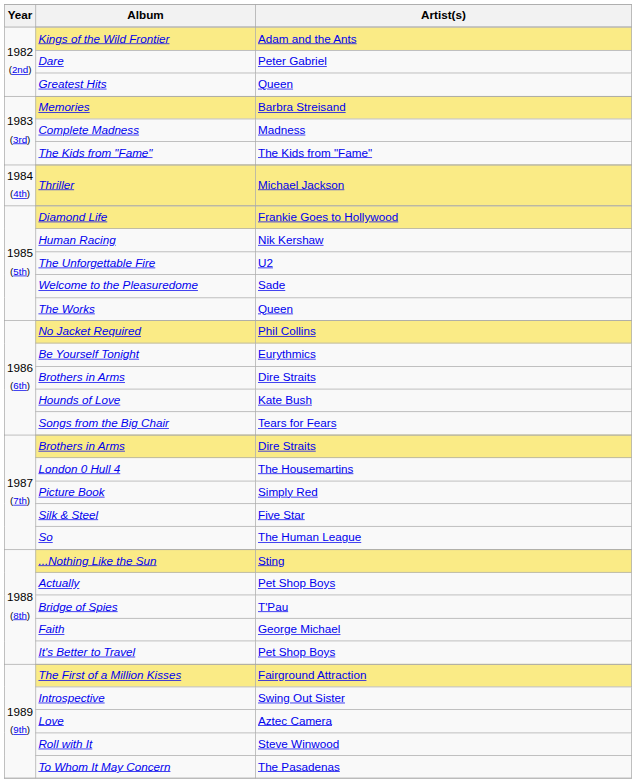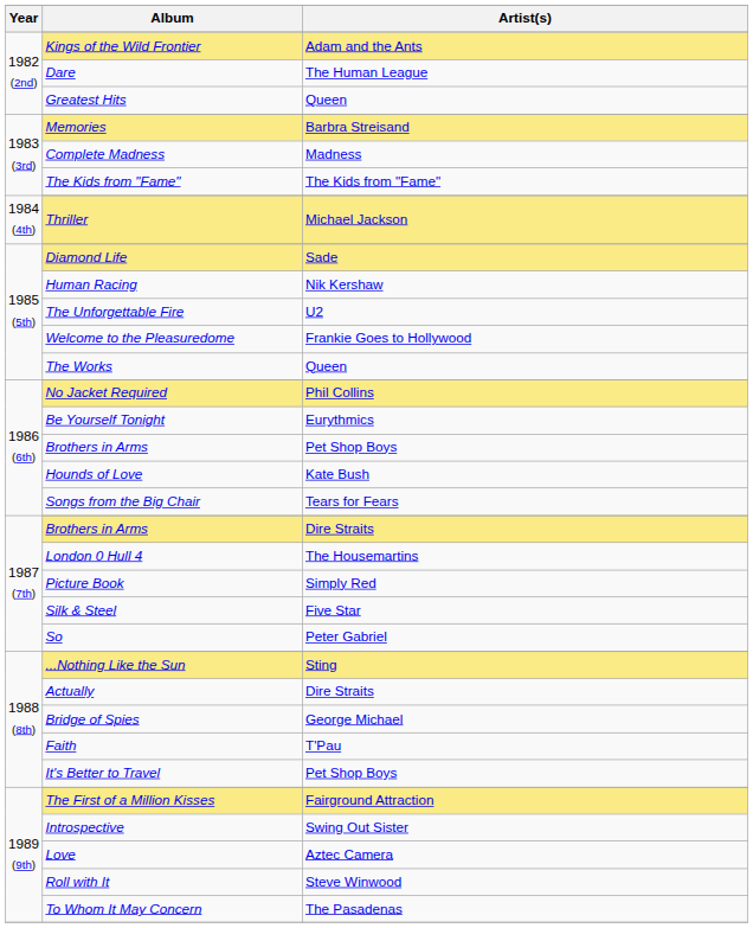 <table class="wikitable" style="font-size:1.00em; line-height:1.5em;">
 <tr bgcolor="#bebebe">
 </tr>
 <tr bgcolor="#bebebe">
 <th width="5%">Year</th>
 <th width="35%">Album</th>
 <th width="60%">Artist(s)</th>
 </tr>
 <tr>
 <td rowspan="4" style="text-align:center;">1982 <br><small>(<a href='#'>2nd</a>)</small></td>
 </tr>
 <tr style="background:#FAEB86;">
 <td><em><a href='#'>Kings of the Wild Frontier</a></em></td>
 <td><a href='#'>Adam and the Ants</a></td>
 </tr>
 <tr>
 <td><em><a href='#'>Dare</a></em></td>
-<td><a href='#'>Peter Gabriel</a></td>
+<td><a href='#'>The Human League</a></td>
 </tr>
 <tr>
 <td><em><a href='#'>Greatest Hits</a></em></td>
 <td><a href='#'>Queen</a></td>
 </tr>
 <tr>
 <td rowspan="4" style="text-align:center;">1983 <br><small>(<a href='#'>3rd</a>)</small></td>
 </tr>
 <tr style="background:#FAEB86;">
 <td><em><a href='#'>Memories</a></em></td>
 <td><a href='#'>Barbra Streisand</a></td>
 </tr>
 <tr>
 <td><em><a href='#'>Complete Madness</a></em></td>
 <td><a href='#'>Madness</a></td>
 </tr>
 <tr>
 <td><em><a href='#'>The Kids from "Fame"</a></em></td>
 <td><a href='#'>The Kids from "Fame"</a></td>
 </tr>
 <tr>
 <td rowspan="2" style="text-align:center;">1984 <br><small>(<a href='#'>4th</a>)</small></td>
 </tr>
 <tr style="background:#FAEB86;">
 <td><em><a href='#'>Thriller</a></em></td>
 <td><a href='#'>Michael Jackson</a></td>
 </tr>
 <tr>
 <td rowspan="6" style="text-align:center;">1985 <br><small>(<a href='#'>5th</a>)</small></td>
 </tr>
 <tr style="background:#FAEB86;">
 <td><em><a href='#'>Diamond Life</a></em></td>
-<td><a href='#'>Frankie Goes to Hollywood</a></td>
+<td><a href='#'>Sade</a></td>
 </tr>
 <tr>
 <td><em><a href='#'>Human Racing</a></em></td>
 <td><a href='#'>Nik Kershaw</a></td>
 </tr>
 <tr>
 <td><em><a href='#'>The Unforgettable Fire</a></em></td>
 <td><a href='#'>U2</a></td>
 </tr>
 <tr>
 <td><em><a href='#'>Welcome to the Pleasuredome</a></em></td>
-<td><a href='#'>Sade</a></td>
+<td><a href='#'>Frankie Goes to Hollywood</a></td>
 </tr>
 <tr>
 <td><em><a href='#'>The Works</a></em></td>
 <td><a href='#'>Queen</a></td>
 </tr>
 <tr>
 <td rowspan="6" style="text-align:center;">1986 <br><small>(<a href='#'>6th</a>)</small></td>
 </tr>
 <tr style="background:#FAEB86;">
 <td><em><a href='#'>No Jacket Required</a></em></td>
 <td><a href='#'>Phil Collins</a></td>
 </tr>
 <tr>
 <td><em><a href='#'>Be Yourself Tonight</a></em></td>
 <td><a href='#'>Eurythmics</a></td>
 </tr>
 <tr>
 <td><em><a href='#'>Brothers in Arms</a></em></td>
-<td><a href='#'>Dire Straits</a></td>
+<td><a href='#'>Pet Shop Boys</a></td>
 </tr>
 <tr>
 <td><em><a href='#'>Hounds of Love</a></em></td>
 <td><a href='#'>Kate Bush</a></td>
 </tr>
 <tr>
 <td><em><a href='#'>Songs from the Big Chair</a></em></td>
 <td><a href='#'>Tears for Fears</a></td>
 </tr>
 <tr>
 <td rowspan="6" style="text-align:center;">1987 <br><small>(<a href='#'>7th</a>)</small></td>
 </tr>
 <tr style="background:#FAEB86;">
 <td><em><a href='#'>Brothers in Arms</a></em></td>
 <td><a href='#'>Dire Straits</a></td>
 </tr>
 <tr>
 <td><em><a href='#'>London 0 Hull 4</a></em></td>
 <td><a href='#'>The Housemartins</a></td>
 </tr>
 <tr>
 <td><em><a href='#'>Picture Book</a></em></td>
 <td><a href='#'>Simply Red</a></td>
 </tr>
 <tr>
 <td><em><a href='#'>Silk & Steel</a></em></td>
 <td><a href='#'>Five Star</a></td>
 </tr>
 <tr>
 <td><em><a href='#'>So</a></em></td>
-<td><a href='#'>The Human League</a></td>
+<td><a href='#'>Peter Gabriel</a></td>
 </tr>
 <tr>
 <td rowspan="6" style="text-align:center;">1988 <br><small>(<a href='#'>8th</a>)</small></td>
 </tr>
 <tr style="background:#FAEB86;">
 <td><em><a href='#'>...Nothing Like the Sun</a></em></td>
 <td><a href='#'>Sting</a></td>
 </tr>
 <tr>
 <td><em><a href='#'>Actually</a></em></td>
-<td><a href='#'>Pet Shop Boys</a></td>
+<td><a href='#'>Dire Straits</a></td>
 </tr>
 <tr>
 <td><em><a href='#'>Bridge of Spies</a></em></td>
-<td><a href='#'>T'Pau</a></td>
+<td><a href='#'>George Michael</a></td>
 </tr>
 <tr>
 <td><em><a href='#'>Faith</a></em></td>
-<td><a href='#'>George Michael</a></td>
+<td><a href='#'>T'Pau</a></td>
 </tr>
 <tr>
 <td><em><a href='#'>It's Better to Travel</a></em></td>
 <td><a href='#'>Pet Shop Boys</a></td>
 </tr>
 <tr>
 <td rowspan="6" style="text-align:center;">1989 <br><small>(<a href='#'>9th</a>)</small></td>
 </tr>
 <tr style="background:#FAEB86;">
 <td><em><a href='#'>The First of a Million Kisses</a></em></td>
 <td><a href='#'>Fairground Attraction</a></td>
 </tr>
 <tr>
 <td><em><a href='#'>Introspective</a></em></td>
 <td><a href='#'>Swing Out Sister</a></td>
 </tr>
 <tr>
 <td><em><a href='#'>Love</a></em></td>
 <td><a href='#'>Aztec Camera</a></td>
 </tr>
 <tr>
 <td><em><a href='#'>Roll with It</a></em></td>
 <td><a href='#'>Steve Winwood</a></td>
 </tr>
 <tr>
 <td><em><a href='#'>To Whom It May Concern</a></em></td>
 <td><a href='#'>The Pasadenas</a></td>
 </tr>
 <tr>
 </tr>
 </table>
